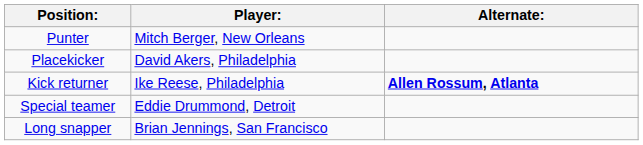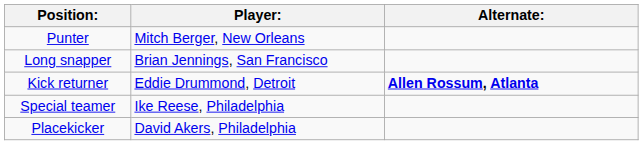 <table class="wikitable" style="width:45%" style="text-align:center;">
 <tr>
 <th style="width:20%;">Position:</th>
 <th style="width:40%;">Player:</th>
 <th style="width:40%;">Alternate:</th>
 </tr>
 <tr>
 <td align=center><a href='#'>Punter</a></td>
 <td> <a href='#'>Mitch Berger</a>, <a href='#'>New Orleans</a></td>
 <td></td>
 </tr>
 <tr>
+<td align=center><a href='#'>Long snapper</a></td>
+<td> <a href='#'>Brian Jennings</a>, <a href='#'>San Francisco</a></td>
+<td></td>
+</tr>
+<tr>
+<td align=center><a href='#'>Kick returner</a></td>
+<td> <a href='#'>Eddie Drummond</a>, <a href='#'>Detroit</a></td>
+<td><strong> <a href='#'>Allen Rossum</a>, <a href='#'>Atlanta</a></strong></td>
+</tr>
+<tr>
+<td align=center><a href='#'>Special teamer</a></td>
+<td> <a href='#'>Ike Reese</a>, <a href='#'>Philadelphia</a></td>
+<td></td>
+</tr>
+<tr>
 <td align=center><a href='#'>Placekicker</a></td>
 <td> <a href='#'>David Akers</a>, <a href='#'>Philadelphia</a></td>
 <td></td>
 </tr>
-<tr>
-<td align=center><a href='#'>Kick returner</a></td>
-<td> <a href='#'>Ike Reese</a>, <a href='#'>Philadelphia</a></td>
-<td><strong> <a href='#'>Allen Rossum</a>, <a href='#'>Atlanta</a></strong></td>
-</tr>
-<tr>
-<td align=center><a href='#'>Special teamer</a></td>
-<td> <a href='#'>Eddie Drummond</a>, <a href='#'>Detroit</a></td>
-<td></td>
-</tr>
-<tr>
-<td align=center><a href='#'>Long snapper</a></td>
-<td> <a href='#'>Brian Jennings</a>, <a href='#'>San Francisco</a></td>
-<td></td>
-</tr>
 </table>
